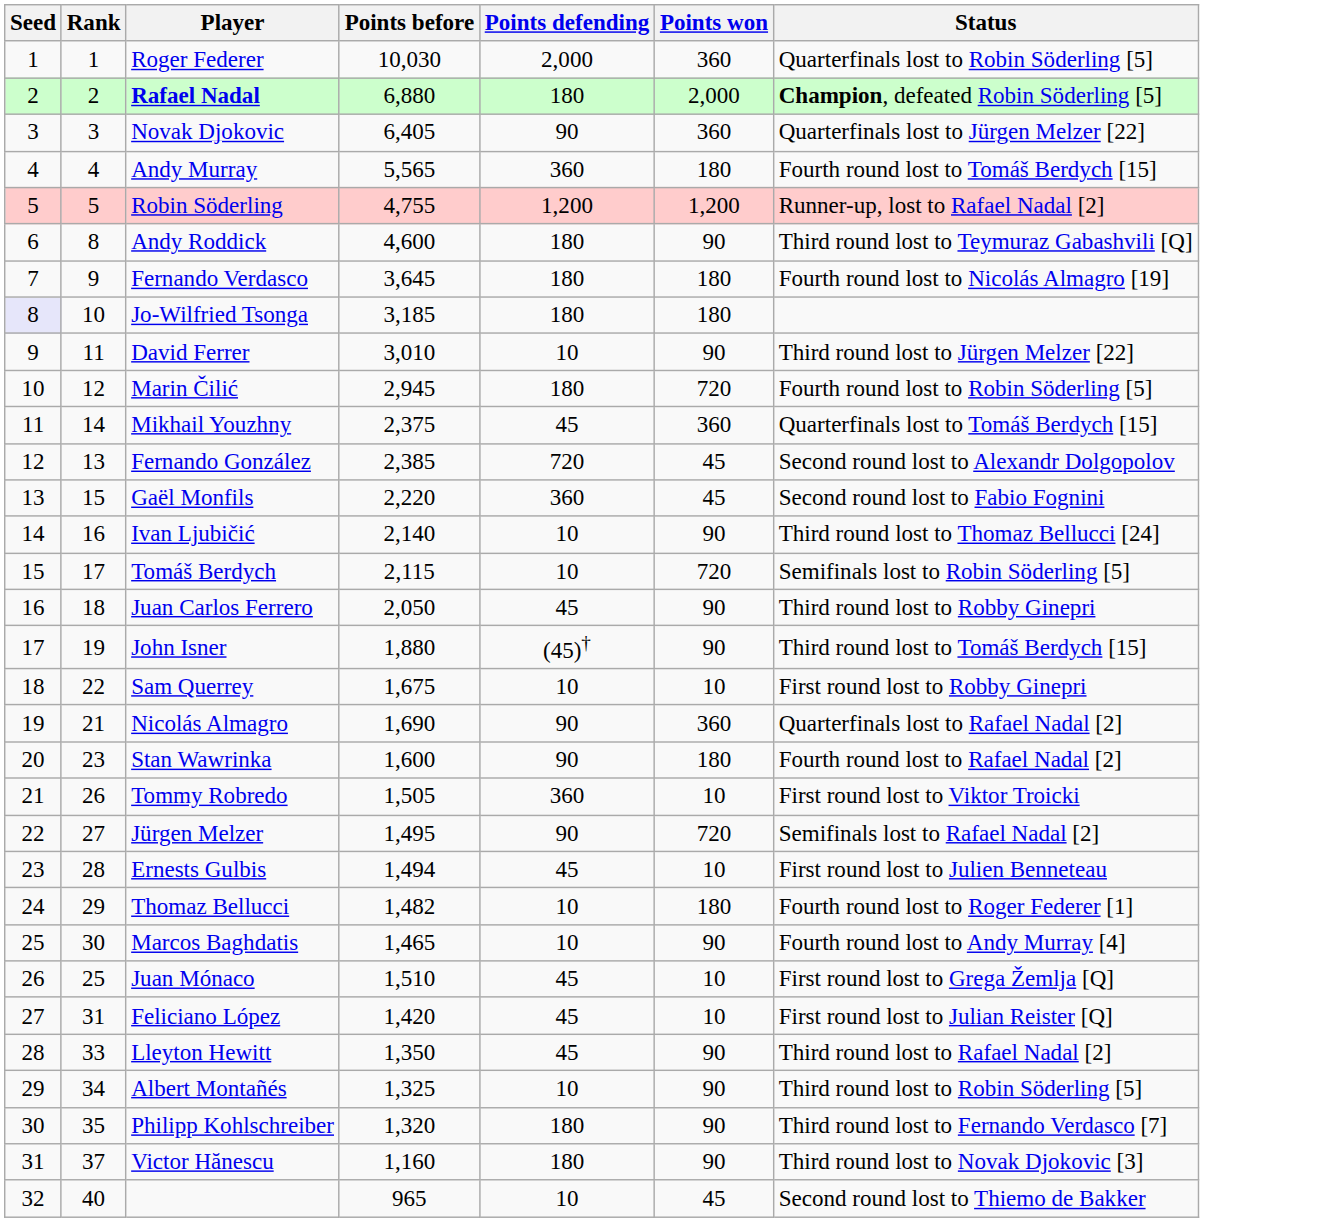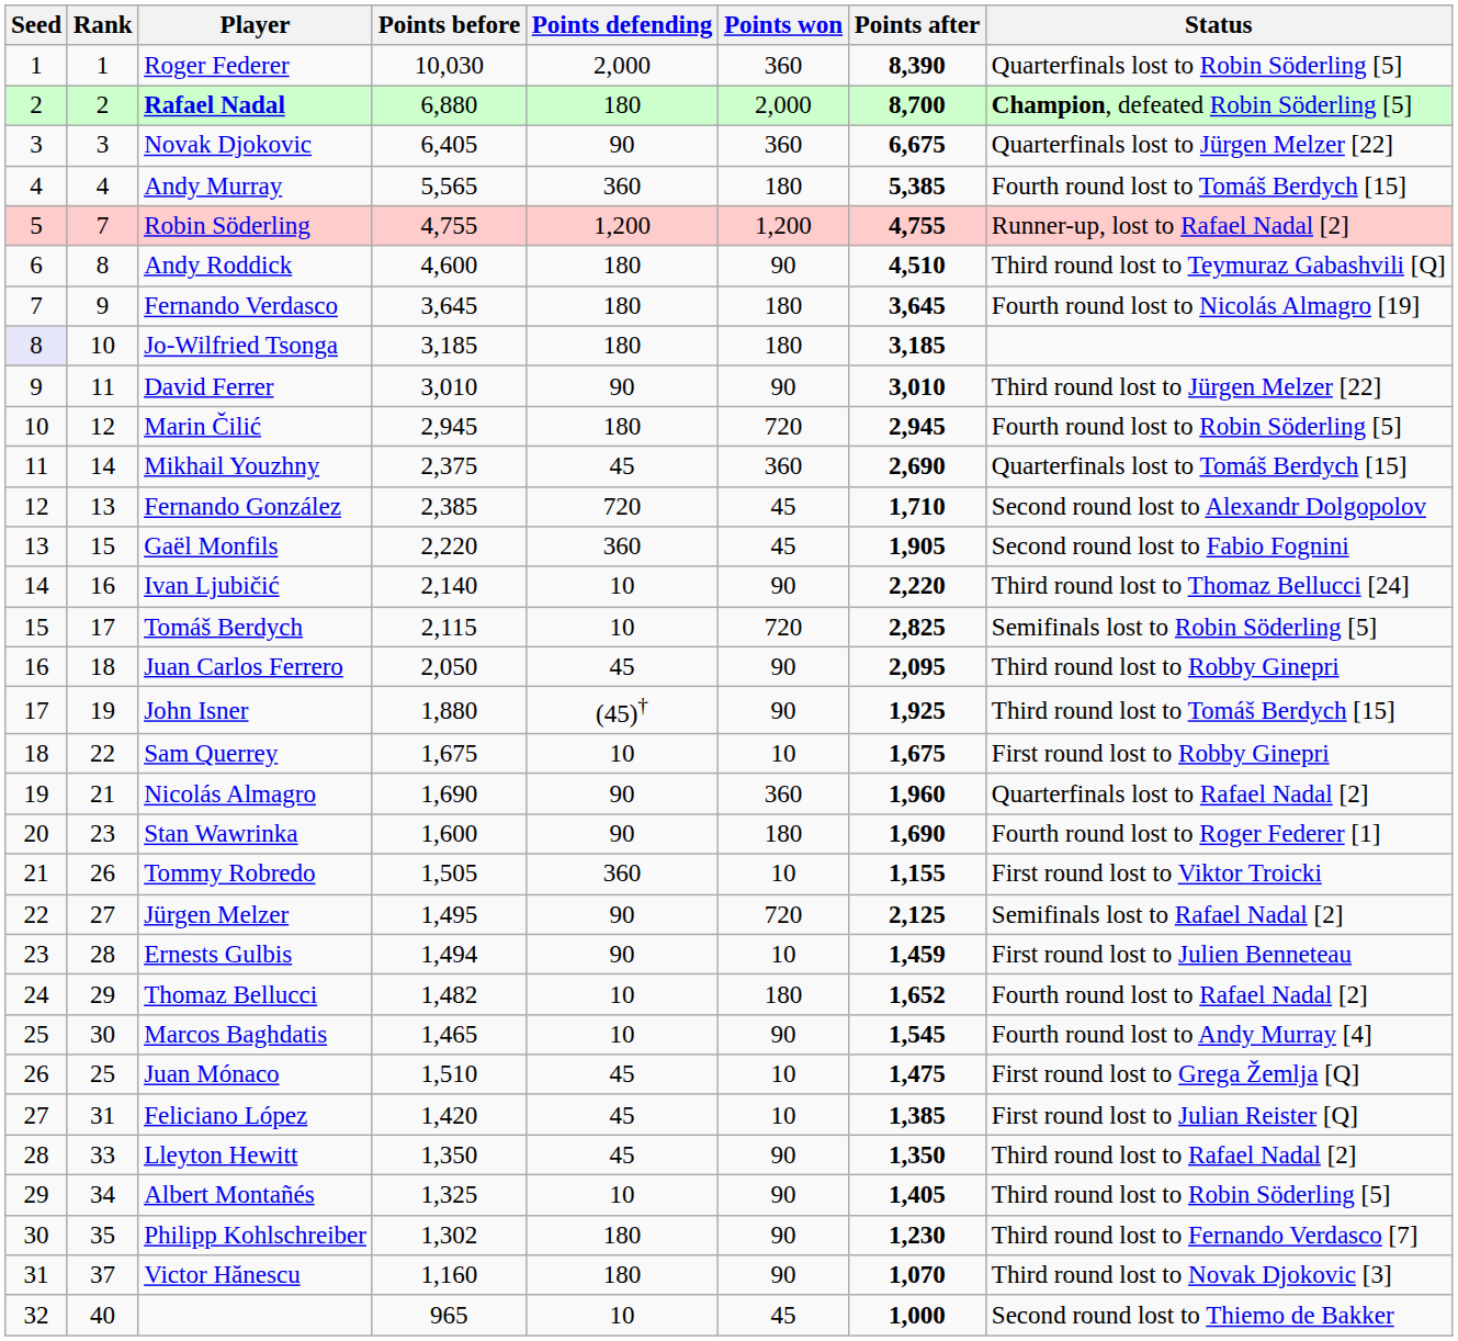 <table class="wikitable sortable">
 <tr>
 <th>Seed</th>
 <th>Rank</th>
 <th>Player</th>
 <th>Points before</th>
 <th><a href='#'>Points defending</a></th>
 <th><a href='#'>Points won</a></th>
+<th>Points after</th>
 <th>Status</th>
 </tr>
 <tr>
 <td align=center>1</td>
 <td align=center>1</td>
 <td> <a href='#'>Roger Federer</a></td>
 <td align=center>10,030</td>
 <td align=center>2,000</td>
 <td align=center>360</td>
+<td align=center><strong>8,390</strong></td>
 <td>Quarterfinals lost to  <a href='#'>Robin Söderling</a> [5]</td>
 </tr>
 <tr style="background:#cfc;">
 <td align=center>2</td>
 <td align=center>2</td>
 <td> <strong><a href='#'>Rafael Nadal</a></strong></td>
 <td align=center>6,880</td>
 <td align=center>180</td>
 <td align=center>2,000</td>
+<td align=center><strong>8,700</strong></td>
 <td><strong>Champion</strong>, defeated  <a href='#'>Robin Söderling</a> [5]</td>
 </tr>
 <tr>
 <td align=center>3</td>
 <td align=center>3</td>
 <td> <a href='#'>Novak Djokovic</a></td>
 <td align=center>6,405</td>
 <td align=center>90</td>
 <td align=center>360</td>
+<td align=center><strong>6,675</strong></td>
 <td>Quarterfinals lost to  <a href='#'>Jürgen Melzer</a> [22]</td>
 </tr>
 <tr>
 <td align=center>4</td>
 <td align=center>4</td>
 <td> <a href='#'>Andy Murray</a></td>
 <td align=center>5,565</td>
 <td align=center>360</td>
 <td align=center>180</td>
+<td align=center><strong>5,385</strong></td>
 <td>Fourth round lost to  <a href='#'>Tomáš Berdych</a> [15]</td>
 </tr>
 <tr style="background:#fcc;">
 <td align=center>5</td>
-<td align=center>5</td>
+<td align=center>7</td>
 <td> <a href='#'>Robin Söderling</a></td>
 <td align=center>4,755</td>
 <td align=center>1,200</td>
 <td align=center>1,200</td>
+<td align=center><strong>4,755</strong></td>
 <td>Runner-up, lost to  <a href='#'>Rafael Nadal</a> [2]</td>
 </tr>
 <tr>
 <td align=center>6</td>
 <td align=center>8</td>
 <td> <a href='#'>Andy Roddick</a></td>
 <td align=center>4,600</td>
 <td align=center>180</td>
 <td align=center>90</td>
+<td align=center><strong>4,510</strong></td>
 <td>Third round lost to  <a href='#'>Teymuraz Gabashvili</a> [Q]</td>
 </tr>
 <tr>
 <td align=center>7</td>
 <td align=center>9</td>
 <td> <a href='#'>Fernando Verdasco</a></td>
 <td align=center>3,645</td>
 <td align=center>180</td>
 <td align=center>180</td>
+<td align=center><strong>3,645</strong></td>
 <td>Fourth round lost to  <a href='#'>Nicolás Almagro</a> [19]</td>
 </tr>
 <tr>
 <td align=center style="background: lavender;">8</td>
 <td align=center>10</td>
 <td> <a href='#'>Jo-Wilfried Tsonga</a></td>
 <td align=center>3,185</td>
 <td align=center>180</td>
 <td align=center>180</td>
+<td align=center><strong>3,185</strong></td>
 <td></td>
 </tr>
 <tr>
 <td align=center>9</td>
 <td align=center>11</td>
 <td> <a href='#'>David Ferrer</a></td>
 <td align=center>3,010</td>
-<td align=center>10</td>
 <td align=center>90</td>
+<td align=center>90</td>
+<td align=center><strong>3,010</strong></td>
 <td>Third round lost to  <a href='#'>Jürgen Melzer</a> [22]</td>
 </tr>
 <tr>
 <td align=center>10</td>
 <td align=center>12</td>
 <td> <a href='#'>Marin Čilić</a></td>
 <td align=center>2,945</td>
 <td align=center>180</td>
 <td align=center>720</td>
+<td align=center><strong>2,945</strong></td>
 <td>Fourth round lost to  <a href='#'>Robin Söderling</a> [5]</td>
 </tr>
 <tr>
 <td align=center>11</td>
 <td align=center>14</td>
 <td> <a href='#'>Mikhail Youzhny</a></td>
 <td align=center>2,375</td>
 <td align=center>45</td>
 <td align=center>360</td>
+<td align=center><strong>2,690</strong></td>
 <td>Quarterfinals lost to  <a href='#'>Tomáš Berdych</a> [15]</td>
 </tr>
 <tr>
 <td align=center>12</td>
 <td align=center>13</td>
 <td> <a href='#'>Fernando González</a></td>
 <td align=center>2,385</td>
 <td align=center>720</td>
 <td align=center>45</td>
+<td align=center><strong>1,710</strong></td>
 <td>Second round lost to  <a href='#'>Alexandr Dolgopolov</a></td>
 </tr>
 <tr>
 <td align=center>13</td>
 <td align=center>15</td>
 <td> <a href='#'>Gaël Monfils</a></td>
 <td align=center>2,220</td>
 <td align=center>360</td>
 <td align=center>45</td>
+<td align=center><strong>1,905</strong></td>
 <td>Second round lost to  <a href='#'>Fabio Fognini</a></td>
 </tr>
 <tr>
 <td align=center>14</td>
 <td align=center>16</td>
 <td> <a href='#'>Ivan Ljubičić</a></td>
 <td align=center>2,140</td>
 <td align=center>10</td>
 <td align=center>90</td>
+<td align=center><strong>2,220</strong></td>
 <td>Third round lost to  <a href='#'>Thomaz Bellucci</a> [24]</td>
 </tr>
 <tr>
 <td align=center>15</td>
 <td align=center>17</td>
 <td> <a href='#'>Tomáš Berdych</a></td>
 <td align=center>2,115</td>
 <td align=center>10</td>
 <td align=center>720</td>
+<td align=center><strong>2,825</strong></td>
 <td>Semifinals lost to  <a href='#'>Robin Söderling</a> [5]</td>
 </tr>
 <tr>
 <td align=center>16</td>
 <td align=center>18</td>
 <td> <a href='#'>Juan Carlos Ferrero</a></td>
 <td align=center>2,050</td>
 <td align=center>45</td>
 <td align=center>90</td>
+<td align=center><strong>2,095</strong></td>
 <td>Third round lost to  <a href='#'>Robby Ginepri</a></td>
 </tr>
 <tr>
 <td align=center>17</td>
 <td align=center>19</td>
 <td> <a href='#'>John Isner</a></td>
 <td align=center>1,880</td>
 <td align=center>(45)<sup>†</sup></td>
 <td align=center>90</td>
+<td align=center><strong>1,925</strong></td>
 <td>Third round lost to  <a href='#'>Tomáš Berdych</a> [15]</td>
 </tr>
 <tr>
 <td align=center>18</td>
 <td align=center>22</td>
 <td> <a href='#'>Sam Querrey</a></td>
 <td align=center>1,675</td>
 <td align=center>10</td>
 <td align=center>10</td>
+<td align=center><strong>1,675</strong></td>
 <td>First round lost to  <a href='#'>Robby Ginepri</a></td>
 </tr>
 <tr>
 <td align=center>19</td>
 <td align=center>21</td>
 <td> <a href='#'>Nicolás Almagro</a></td>
 <td align=center>1,690</td>
 <td align=center>90</td>
 <td align=center>360</td>
+<td align=center><strong>1,960</strong></td>
 <td>Quarterfinals lost to  <a href='#'>Rafael Nadal</a> [2]</td>
 </tr>
 <tr>
 <td align=center>20</td>
 <td align=center>23</td>
 <td> <a href='#'>Stan Wawrinka</a></td>
 <td align=center>1,600</td>
 <td align=center>90</td>
 <td align=center>180</td>
-<td>Fourth round lost to  <a href='#'>Rafael Nadal</a> [2]</td>
+<td align=center><strong>1,690</strong></td>
+<td>Fourth round lost to  <a href='#'>Roger Federer</a> [1]</td>
 </tr>
 <tr>
 <td align=center>21</td>
 <td align=center>26</td>
 <td> <a href='#'>Tommy Robredo</a></td>
 <td align=center>1,505</td>
 <td align=center>360</td>
 <td align=center>10</td>
+<td align=center><strong>1,155</strong></td>
 <td>First round lost to  <a href='#'>Viktor Troicki</a></td>
 </tr>
 <tr>
 <td align=center>22</td>
 <td align=center>27</td>
 <td> <a href='#'>Jürgen Melzer</a></td>
 <td align=center>1,495</td>
 <td align=center>90</td>
 <td align=center>720</td>
+<td align=center><strong>2,125</strong></td>
 <td>Semifinals lost to  <a href='#'>Rafael Nadal</a> [2]</td>
 </tr>
 <tr>
 <td align=center>23</td>
 <td align=center>28</td>
 <td> <a href='#'>Ernests Gulbis</a></td>
 <td align=center>1,494</td>
-<td align=center>45</td>
+<td align=center>90</td>
 <td align=center>10</td>
+<td align=center><strong>1,459</strong></td>
 <td>First round lost to  <a href='#'>Julien Benneteau</a></td>
 </tr>
 <tr>
 <td align=center>24</td>
 <td align=center>29</td>
 <td> <a href='#'>Thomaz Bellucci</a></td>
 <td align=center>1,482</td>
 <td align=center>10</td>
 <td align=center>180</td>
-<td>Fourth round lost to  <a href='#'>Roger Federer</a> [1]</td>
+<td align=center><strong>1,652</strong></td>
+<td>Fourth round lost to  <a href='#'>Rafael Nadal</a> [2]</td>
 </tr>
 <tr>
 <td align=center>25</td>
 <td align=center>30</td>
 <td> <a href='#'>Marcos Baghdatis</a></td>
 <td align=center>1,465</td>
 <td align=center>10</td>
 <td align=center>90</td>
+<td align=center><strong>1,545</strong></td>
 <td>Fourth round lost to  <a href='#'>Andy Murray</a> [4]</td>
 </tr>
 <tr>
 <td align=center>26</td>
 <td align=center>25</td>
 <td> <a href='#'>Juan Mónaco</a></td>
 <td align=center>1,510</td>
 <td align=center>45</td>
 <td align=center>10</td>
+<td align=center><strong>1,475</strong></td>
 <td>First round lost to  <a href='#'>Grega Žemlja</a> [Q]</td>
 </tr>
 <tr>
 <td align=center>27</td>
 <td align=center>31</td>
 <td> <a href='#'>Feliciano López</a></td>
 <td align=center>1,420</td>
 <td align=center>45</td>
 <td align=center>10</td>
+<td align=center><strong>1,385</strong></td>
 <td>First round lost to  <a href='#'>Julian Reister</a> [Q]</td>
 </tr>
 <tr>
 <td align=center>28</td>
 <td align=center>33</td>
 <td> <a href='#'>Lleyton Hewitt</a></td>
 <td align=center>1,350</td>
 <td align=center>45</td>
 <td align=center>90</td>
+<td align=center><strong>1,350</strong></td>
 <td>Third round lost to  <a href='#'>Rafael Nadal</a> [2]</td>
 </tr>
 <tr>
 <td align=center>29</td>
 <td align=center>34</td>
 <td> <a href='#'>Albert Montañés</a></td>
 <td align=center>1,325</td>
 <td align=center>10</td>
 <td align=center>90</td>
+<td align=center><strong>1,405</strong></td>
 <td>Third round lost to  <a href='#'>Robin Söderling</a> [5]</td>
 </tr>
 <tr>
 <td align=center>30</td>
 <td align=center>35</td>
 <td> <a href='#'>Philipp Kohlschreiber</a></td>
-<td align=center>1,320</td>
+<td align=center>1,302</td>
 <td align=center>180</td>
 <td align=center>90</td>
+<td align=center><strong>1,230</strong></td>
 <td>Third round lost to  <a href='#'>Fernando Verdasco</a> [7]</td>
 </tr>
 <tr>
 <td align=center>31</td>
 <td align=center>37</td>
 <td> <a href='#'>Victor Hănescu</a></td>
 <td align=center>1,160</td>
 <td align=center>180</td>
 <td align=center>90</td>
+<td align=center><strong>1,070</strong></td>
 <td>Third round lost to  <a href='#'>Novak Djokovic</a> [3]</td>
 </tr>
 <tr>
 <td align=center>32</td>
 <td align=center>40</td>
 <td></td>
 <td align=center>965</td>
 <td align=center>10</td>
 <td align=center>45</td>
+<td align=center><strong>1,000</strong></td>
 <td>Second round lost to  <a href='#'>Thiemo de Bakker</a></td>
 </tr>
 </table>
